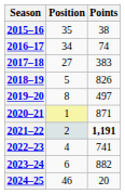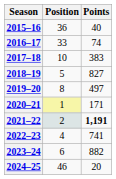 <table class="wikitable plainrowheaders sortable">
 <tr>
 <th scope="col">Season</th>
 <th scope="col">Position</th>
 <th scope="col">Points</th>
 </tr>
 <tr>
 <th scope=row align=center><a href='#'>2015–16</a></th>
-<td align=center>35</td>
-<td align=center>38</td>
+<td align=center>36</td>
+<td align=center>40</td>
 </tr>
 <tr>
 <th scope=row align=center><a href='#'>2016–17</a></th>
-<td align=center>34</td>
+<td align=center>33</td>
 <td align=center>74</td>
 </tr>
 <tr>
 <th scope=row align=center><a href='#'>2017–18</a></th>
-<td align=center>27</td>
+<td align=center>10</td>
 <td align=center>383</td>
 </tr>
 <tr>
 <th scope=row align=center><a href='#'>2018–19</a></th>
 <td align=center>5</td>
-<td align=center>826</td>
+<td align=center>827</td>
 </tr>
 <tr>
 <th scope=row align=center><a href='#'>2019–20</a></th>
 <td align=center>8</td>
 <td align=center>497</td>
 </tr>
 <tr>
 <th scope=row align=center><a href='#'>2020–21</a></th>
 <td align=center style="background:#F7F6A8">1</td>
-<td align=center>871</td>
+<td align=center>171</td>
 </tr>
 <tr>
 <th scope=row align=center><a href='#'>2021–22</a></th>
 <td align=center style="background:#DCE5E5">2</td>
 <td align=center><strong>1,191</strong></td>
 </tr>
 <tr>
 <th scope=row align=center><a href='#'>2022–23</a></th>
 <td align=center>4</td>
 <td align=center>741</td>
 </tr>
 <tr>
 <th scope=row align=center><a href='#'>2023–24</a></th>
 <td align=center>6</td>
 <td align=center>882</td>
 </tr>
 <tr>
 <th scope=row align=center><a href='#'>2024–25</a></th>
 <td align=center>46</td>
 <td align=center>20</td>
 </tr>
 </table>
